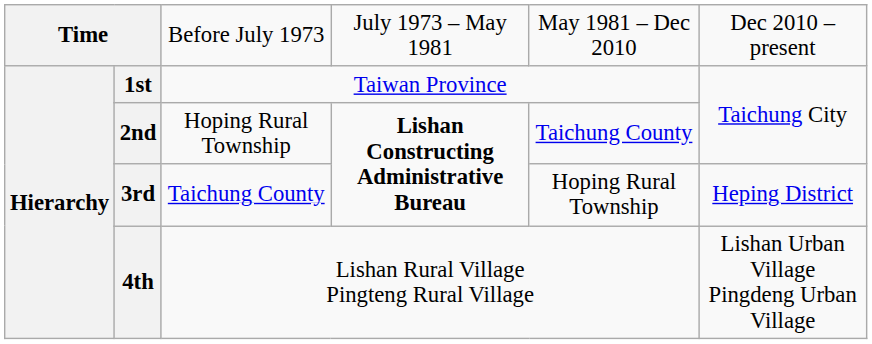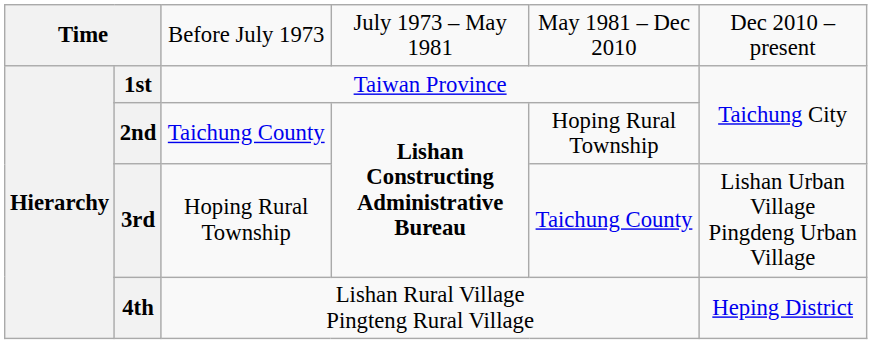 <table class=wikitable style="text-align:center;">
 <tr>
 <th colspan=2>Time</th>
 <td>Before July 1973</td>
 <td>July 1973 – May 1981</td>
 <td>May 1981 – Dec 2010</td>
 <td>Dec 2010 – present</td>
 </tr>
 <tr>
 <th rowspan=4>Hierarchy</th>
 <th>1st</th>
 <td colspan=3><a href='#'>Taiwan Province</a></td>
 <td rowspan=2><a href='#'>Taichung</a> City</td>
 </tr>
 <tr>
 <th>2nd</th>
+<td><a href='#'>Taichung County</a></td>
+<td rowspan=2><strong>Lishan Constructing<br>Administrative Bureau</strong></td>
 <td>Hoping Rural Township</td>
-<td rowspan=2><strong>Lishan Constructing<br>Administrative Bureau</strong></td>
-<td><a href='#'>Taichung County</a></td>
 </tr>
 <tr>
 <th>3rd</th>
+<td>Hoping Rural Township</td>
 <td><a href='#'>Taichung County</a></td>
-<td>Hoping Rural Township</td>
-<td><a href='#'>Heping District</a></td>
+<td>Lishan Urban Village<br>Pingdeng Urban Village</td>
 </tr>
 <tr>
 <th>4th</th>
 <td colspan=3>Lishan Rural Village<br>Pingteng Rural Village</td>
-<td>Lishan Urban Village<br>Pingdeng Urban Village</td>
+<td><a href='#'>Heping District</a></td>
 </tr>
 </table>
